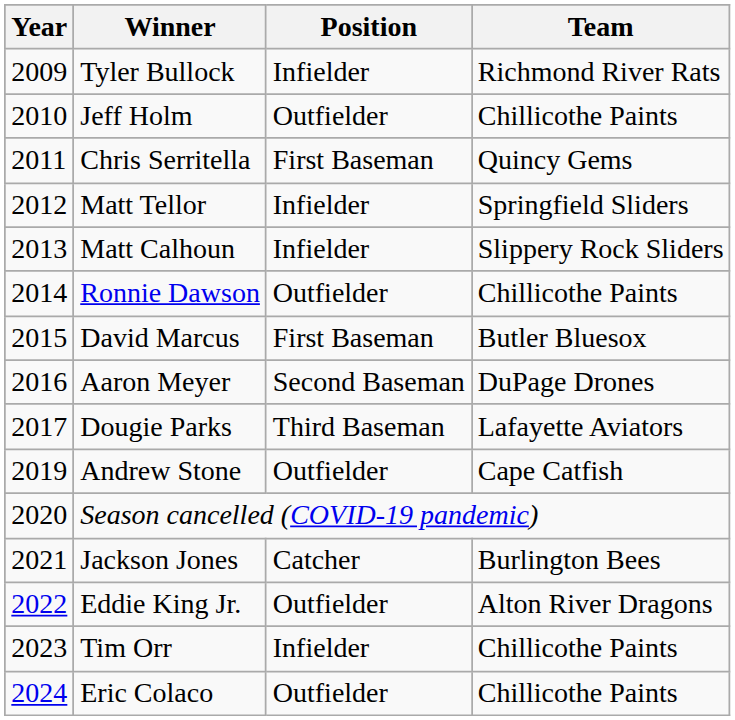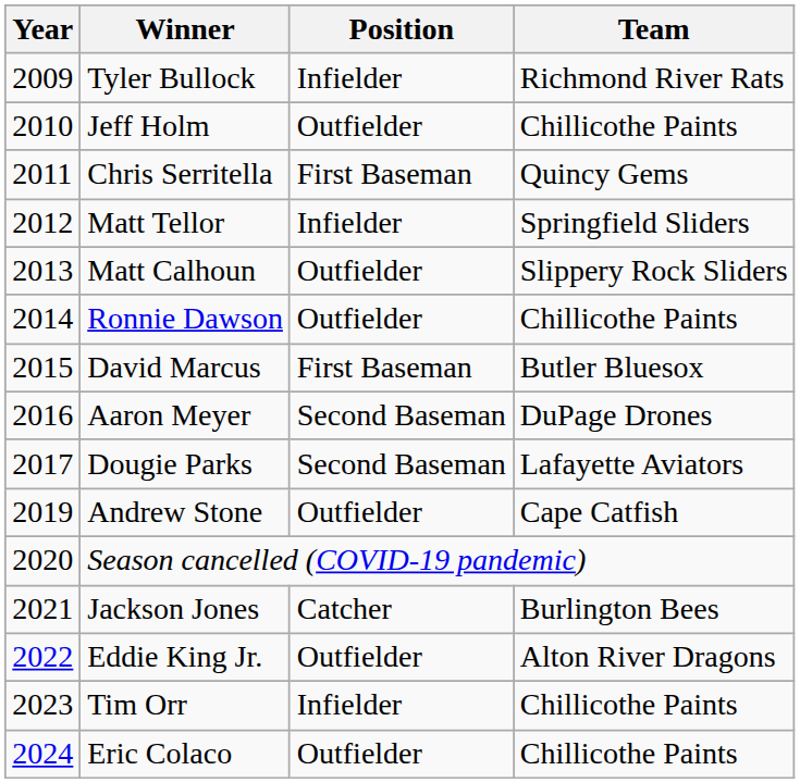 <table class="wikitable">
 <tr>
 <th>Year</th>
 <th>Winner</th>
 <th>Position</th>
 <th>Team</th>
 </tr>
 <tr>
 <td>2009</td>
 <td>Tyler Bullock</td>
 <td>Infielder</td>
 <td>Richmond River Rats</td>
 </tr>
 <tr>
 <td>2010</td>
 <td>Jeff Holm</td>
 <td>Outfielder</td>
 <td>Chillicothe Paints</td>
 </tr>
 <tr>
 <td>2011</td>
 <td>Chris Serritella</td>
 <td>First Baseman</td>
 <td>Quincy Gems</td>
 </tr>
 <tr>
 <td>2012</td>
 <td>Matt Tellor</td>
 <td>Infielder</td>
 <td>Springfield Sliders</td>
 </tr>
 <tr>
 <td>2013</td>
 <td>Matt Calhoun</td>
-<td>Infielder</td>
+<td>Outfielder</td>
 <td>Slippery Rock Sliders</td>
 </tr>
 <tr>
 <td>2014</td>
 <td><a href='#'>Ronnie Dawson</a></td>
 <td>Outfielder</td>
 <td>Chillicothe Paints</td>
 </tr>
 <tr>
 <td>2015</td>
 <td>David Marcus</td>
 <td>First Baseman</td>
 <td>Butler Bluesox</td>
 </tr>
 <tr>
 <td>2016</td>
 <td>Aaron Meyer</td>
 <td>Second Baseman</td>
 <td>DuPage Drones</td>
 </tr>
 <tr>
 <td>2017</td>
 <td>Dougie Parks</td>
-<td>Third Baseman</td>
+<td>Second Baseman</td>
 <td>Lafayette Aviators</td>
 </tr>
 <tr>
 <td>2019</td>
 <td>Andrew Stone</td>
 <td>Outfielder</td>
 <td>Cape Catfish</td>
 </tr>
 <tr>
 <td>2020</td>
 <td colspan="3"><em>Season cancelled (<a href='#'>COVID-19 pandemic</a>)</em></td>
 </tr>
 <tr>
 <td>2021</td>
 <td>Jackson Jones</td>
 <td>Catcher</td>
 <td>Burlington Bees</td>
 </tr>
 <tr>
 <td><a href='#'>2022</a></td>
 <td>Eddie King Jr.</td>
 <td>Outfielder</td>
 <td>Alton River Dragons</td>
 </tr>
 <tr>
 <td>2023</td>
 <td>Tim Orr</td>
 <td>Infielder</td>
 <td>Chillicothe Paints</td>
 </tr>
 <tr>
 <td><a href='#'>2024</a></td>
 <td>Eric Colaco</td>
 <td>Outfielder</td>
 <td>Chillicothe Paints</td>
 </tr>
 </table>
